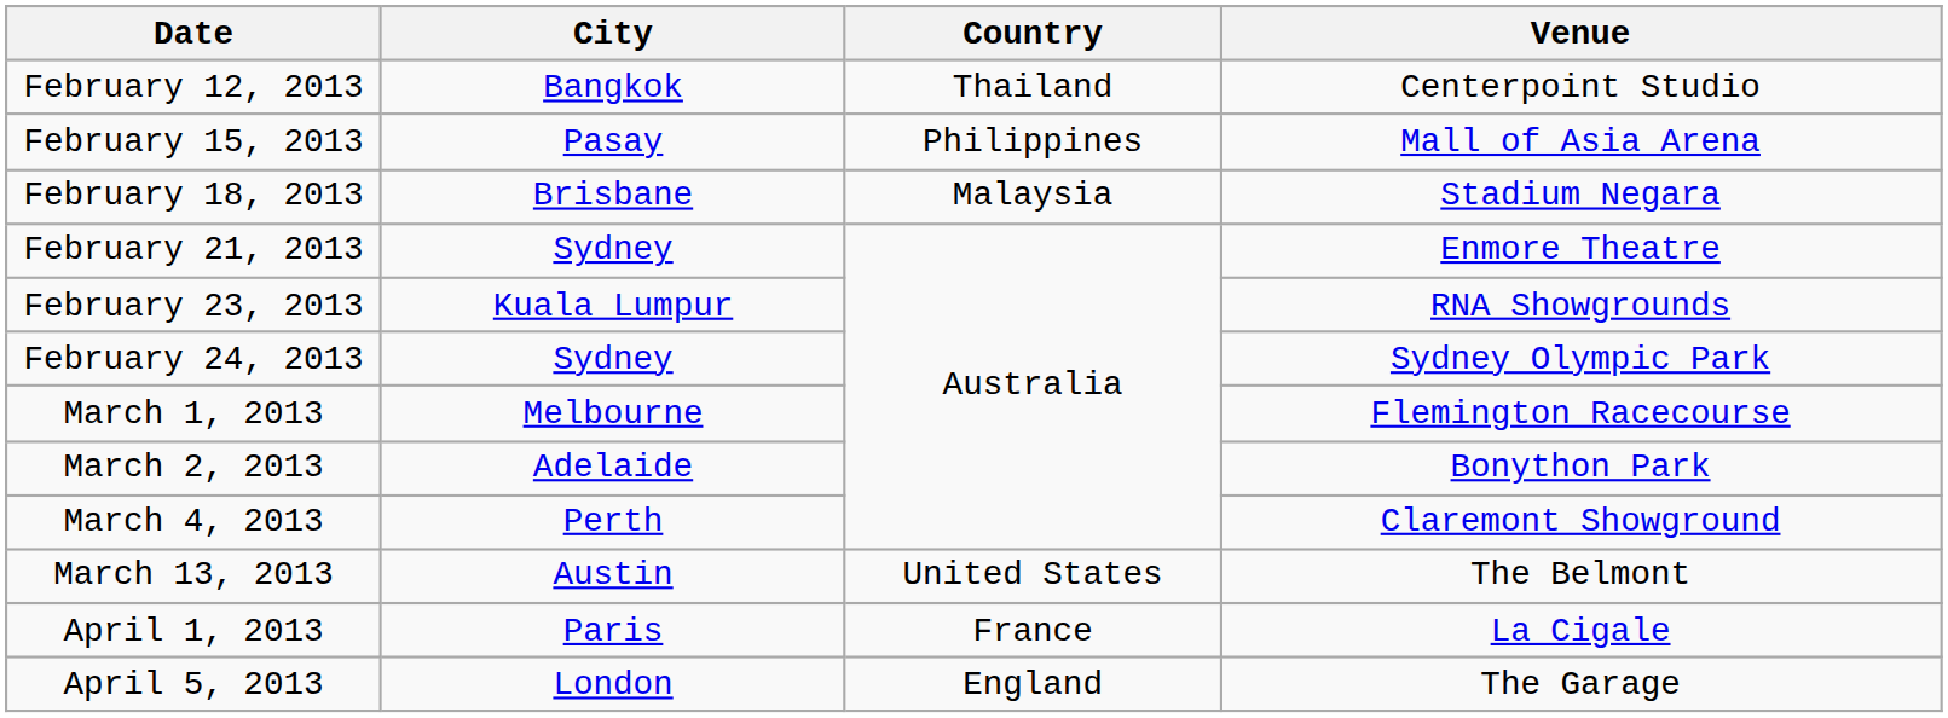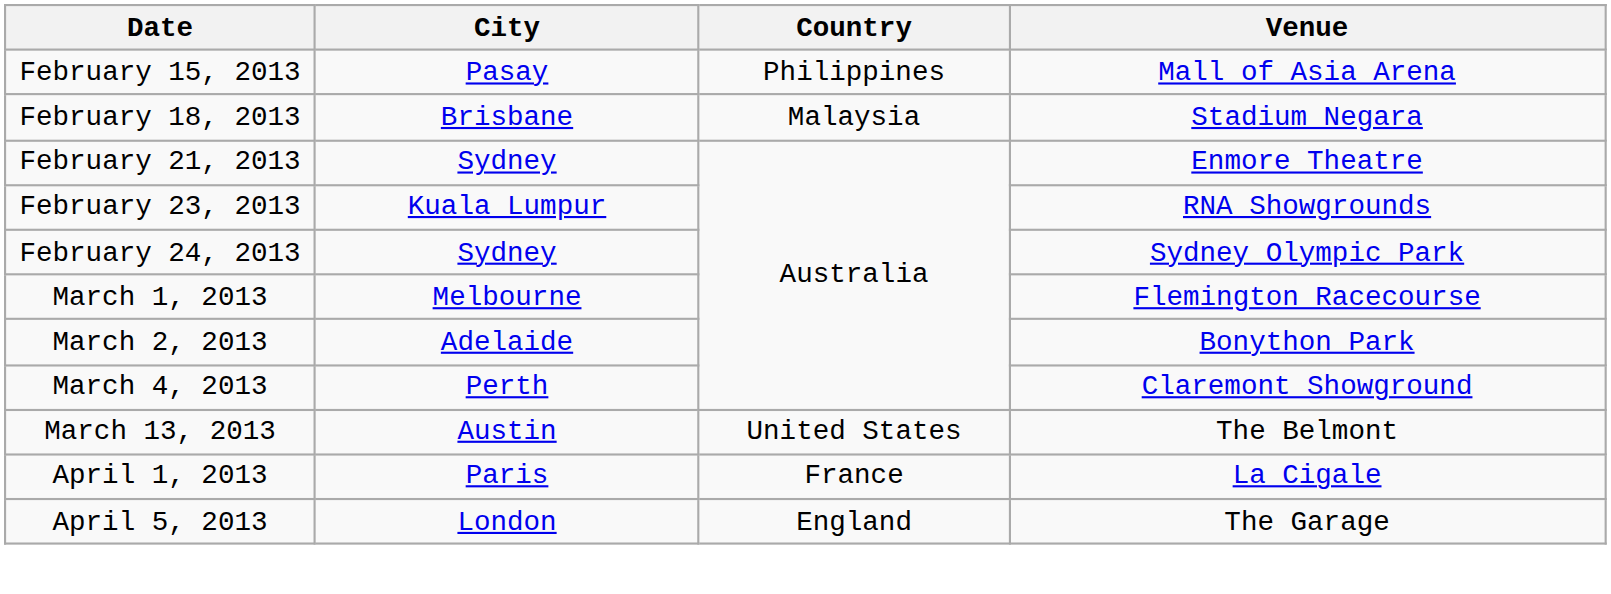 <table class="wikitable" style="text-align:center;">
 <tr>
 <th style="width:140px;">Date</th>
 <th style="width:175px;">City</th>
 <th style="width:140px;">Country</th>
 <th style="width:275px;">Venue</th>
-</tr>
-<tr>
-<td>February 12, 2013</td>
-<td><a href='#'>Bangkok</a></td>
-<td>Thailand</td>
-<td>Centerpoint Studio</td>
 </tr>
 <tr>
 <td>February 15, 2013</td>
 <td><a href='#'>Pasay</a></td>
 <td>Philippines</td>
 <td><a href='#'>Mall of Asia Arena</a></td>
 </tr>
 <tr>
 <td>February 18, 2013</td>
 <td><a href='#'>Brisbane</a></td>
 <td>Malaysia</td>
 <td><a href='#'>Stadium Negara</a></td>
 </tr>
 <tr>
 <td>February 21, 2013</td>
 <td><a href='#'>Sydney</a></td>
 <td rowspan="6">Australia</td>
 <td><a href='#'>Enmore Theatre</a></td>
 </tr>
 <tr>
 <td>February 23, 2013</td>
 <td><a href='#'>Kuala Lumpur</a></td>
 <td><a href='#'>RNA Showgrounds</a> </td>
 </tr>
 <tr>
 <td>February 24, 2013</td>
 <td><a href='#'>Sydney</a></td>
 <td><a href='#'>Sydney Olympic Park</a></td>
 </tr>
 <tr>
 <td>March 1, 2013</td>
 <td><a href='#'>Melbourne</a></td>
 <td><a href='#'>Flemington Racecourse</a></td>
 </tr>
 <tr>
 <td>March 2, 2013</td>
 <td><a href='#'>Adelaide</a></td>
 <td><a href='#'>Bonython Park</a></td>
 </tr>
 <tr>
 <td>March 4, 2013</td>
 <td><a href='#'>Perth</a></td>
 <td><a href='#'>Claremont Showground</a></td>
 </tr>
 <tr>
 <td>March 13, 2013</td>
 <td><a href='#'>Austin</a></td>
 <td>United States</td>
 <td>The Belmont </td>
 </tr>
 <tr>
 <td>April 1, 2013</td>
 <td><a href='#'>Paris</a></td>
 <td>France</td>
 <td><a href='#'>La Cigale</a></td>
 </tr>
 <tr>
 <td>April 5, 2013</td>
 <td><a href='#'>London</a></td>
 <td>England</td>
 <td>The Garage</td>
 </tr>
 </table>
